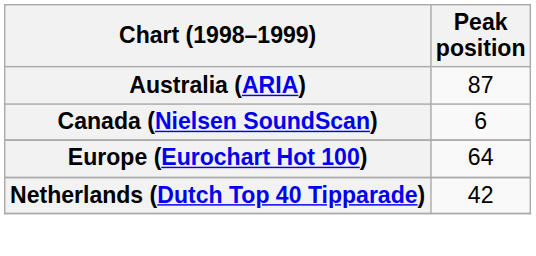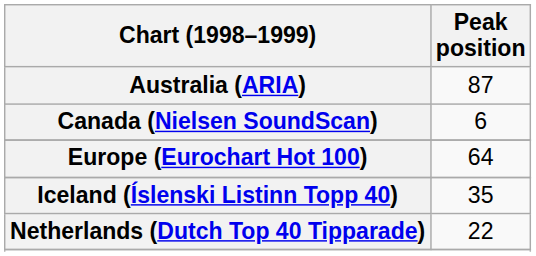 <table class="wikitable sortable plainrowheaders" style="text-align:center">
 <tr>
 <th scope="col">Chart (1998–1999)</th>
 <th scope="col">Peak<br>position</th>
 </tr>
 <tr>
 <th scope="row">Australia (<a href='#'>ARIA</a>)</th>
 <td>87</td>
 </tr>
 <tr>
 <th scope="row">Canada (<a href='#'>Nielsen SoundScan</a>)</th>
 <td>6</td>
 </tr>
 <tr>
 </tr>
 <tr>
 </tr>
 <tr>
 <th scope="row">Europe (<a href='#'>Eurochart Hot 100</a>)</th>
 <td>64</td>
 </tr>
 <tr>
 </tr>
 <tr>
 </tr>
 <tr>
+<th scope="row">Iceland (<a href='#'>Íslenski Listinn Topp 40</a>)</th>
+<td>35</td>
+</tr>
+<tr>
 <th scope="row">Netherlands (<a href='#'>Dutch Top 40 Tipparade</a>)</th>
-<td>42</td>
+<td>22</td>
 </tr>
 <tr>
 </tr>
 <tr>
 </tr>
 <tr>
 </tr>
 <tr>
 </tr>
 <tr>
 </tr>
 <tr>
 </tr>
 <tr>
 </tr>
 <tr>
 </tr>
 <tr>
 </tr>
 <tr>
 </tr>
 <tr>
 </tr>
 </table>
